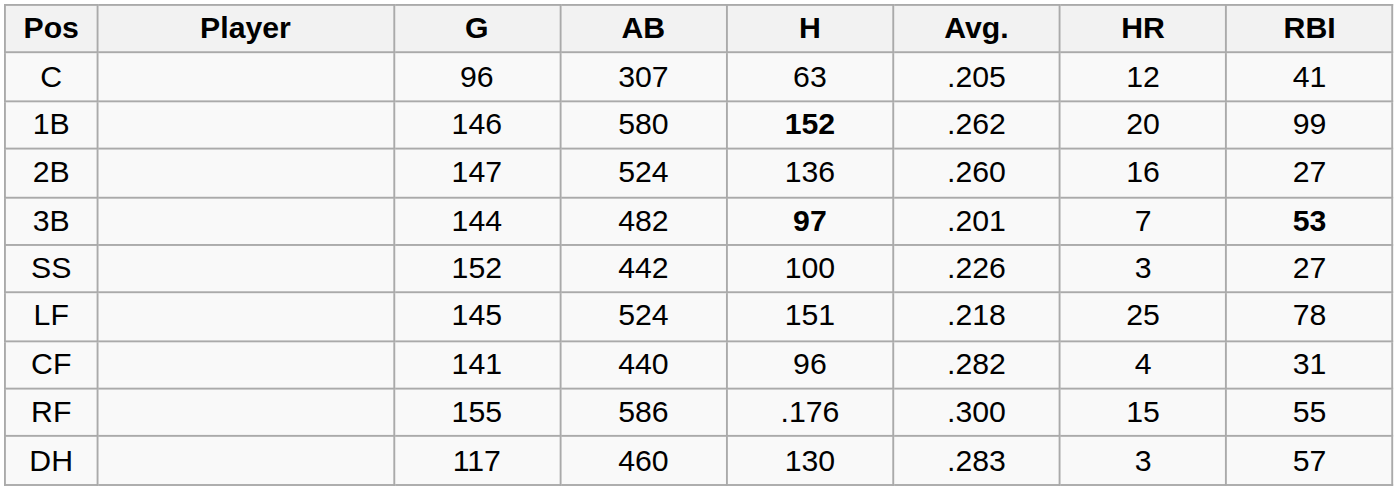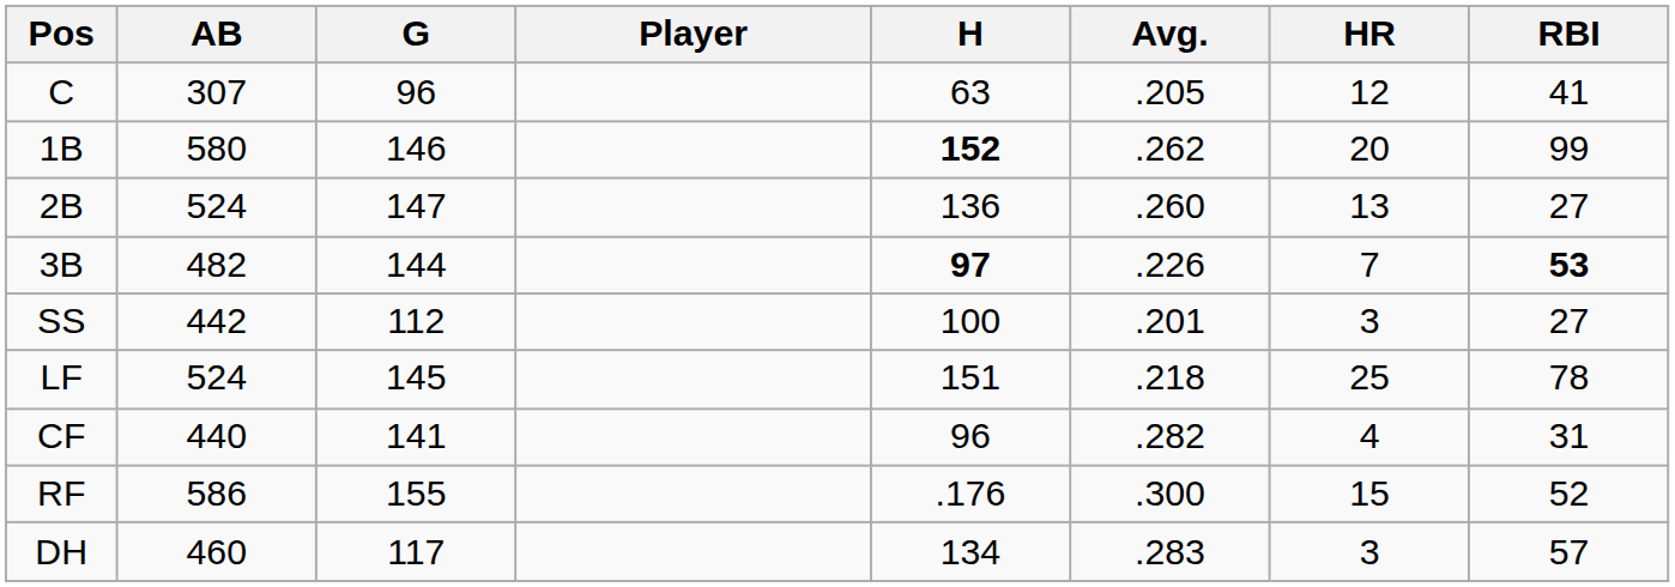 <table class="wikitable sortable">
 <tr>
 <th bgcolor="#DDDDFF" width="5%">Pos</th>
+<th bgcolor="#DDDDFF" width="9%">AB</th>
+<th bgcolor="#DDDDFF" width="9%">G</th>
 <th bgcolor="#DDDDFF" width="16%">Player</th>
-<th bgcolor="#DDDDFF" width="9%">G</th>
-<th bgcolor="#DDDDFF" width="9%">AB</th>
 <th bgcolor="#DDDDFF" width="9%">H</th>
 <th bgcolor="#DDDDFF" width="9%">Avg.</th>
 <th bgcolor="#DDDDFF" width="9%">HR</th>
 <th bgcolor="#DDDDFF" width="9%">RBI</th>
 </tr>
 <tr align="center">
 <td>C</td>
+<td>307</td>
+<td>96</td>
 <td></td>
-<td>96</td>
-<td>307</td>
 <td>63</td>
 <td>.205</td>
 <td>12</td>
 <td>41</td>
 </tr>
 <tr align="center">
 <td>1B</td>
+<td>580</td>
+<td>146</td>
 <td></td>
-<td>146</td>
-<td>580</td>
 <td><strong>152</strong></td>
 <td>.262</td>
 <td>20</td>
 <td>99</td>
 </tr>
 <tr align="center">
 <td>2B</td>
+<td>524</td>
+<td>147</td>
 <td></td>
-<td>147</td>
-<td>524</td>
 <td>136</td>
 <td>.260</td>
-<td>16</td>
+<td>13</td>
 <td>27</td>
 </tr>
 <tr align="center">
 <td>3B</td>
+<td>482</td>
+<td>144</td>
 <td></td>
-<td>144</td>
-<td>482</td>
 <td><strong>97</strong></td>
-<td>.201</td>
+<td>.226</td>
 <td>7</td>
 <td><strong>53</strong></td>
 </tr>
 <tr align="center">
 <td>SS</td>
+<td>442</td>
+<td>112</td>
 <td></td>
-<td>152</td>
-<td>442</td>
 <td>100</td>
-<td>.226</td>
+<td>.201</td>
 <td>3</td>
 <td>27</td>
 </tr>
 <tr align="center">
 <td>LF</td>
+<td>524</td>
+<td>145</td>
 <td></td>
-<td>145</td>
-<td>524</td>
 <td>151</td>
 <td>.218</td>
 <td>25</td>
 <td>78</td>
 </tr>
 <tr align="center">
 <td>CF</td>
+<td>440</td>
+<td>141</td>
 <td></td>
-<td>141</td>
-<td>440</td>
 <td>96</td>
 <td>.282</td>
 <td>4</td>
 <td>31</td>
 </tr>
 <tr align="center">
 <td>RF</td>
+<td>586</td>
+<td>155</td>
 <td></td>
-<td>155</td>
-<td>586</td>
 <td>.176</td>
 <td>.300</td>
 <td>15</td>
-<td>55</td>
+<td>52</td>
 </tr>
 <tr align="center">
 <td>DH</td>
+<td>460</td>
+<td>117</td>
 <td></td>
-<td>117</td>
-<td>460</td>
-<td>130</td>
+<td>134</td>
 <td>.283</td>
 <td>3</td>
 <td>57</td>
 </tr>
 </table>
